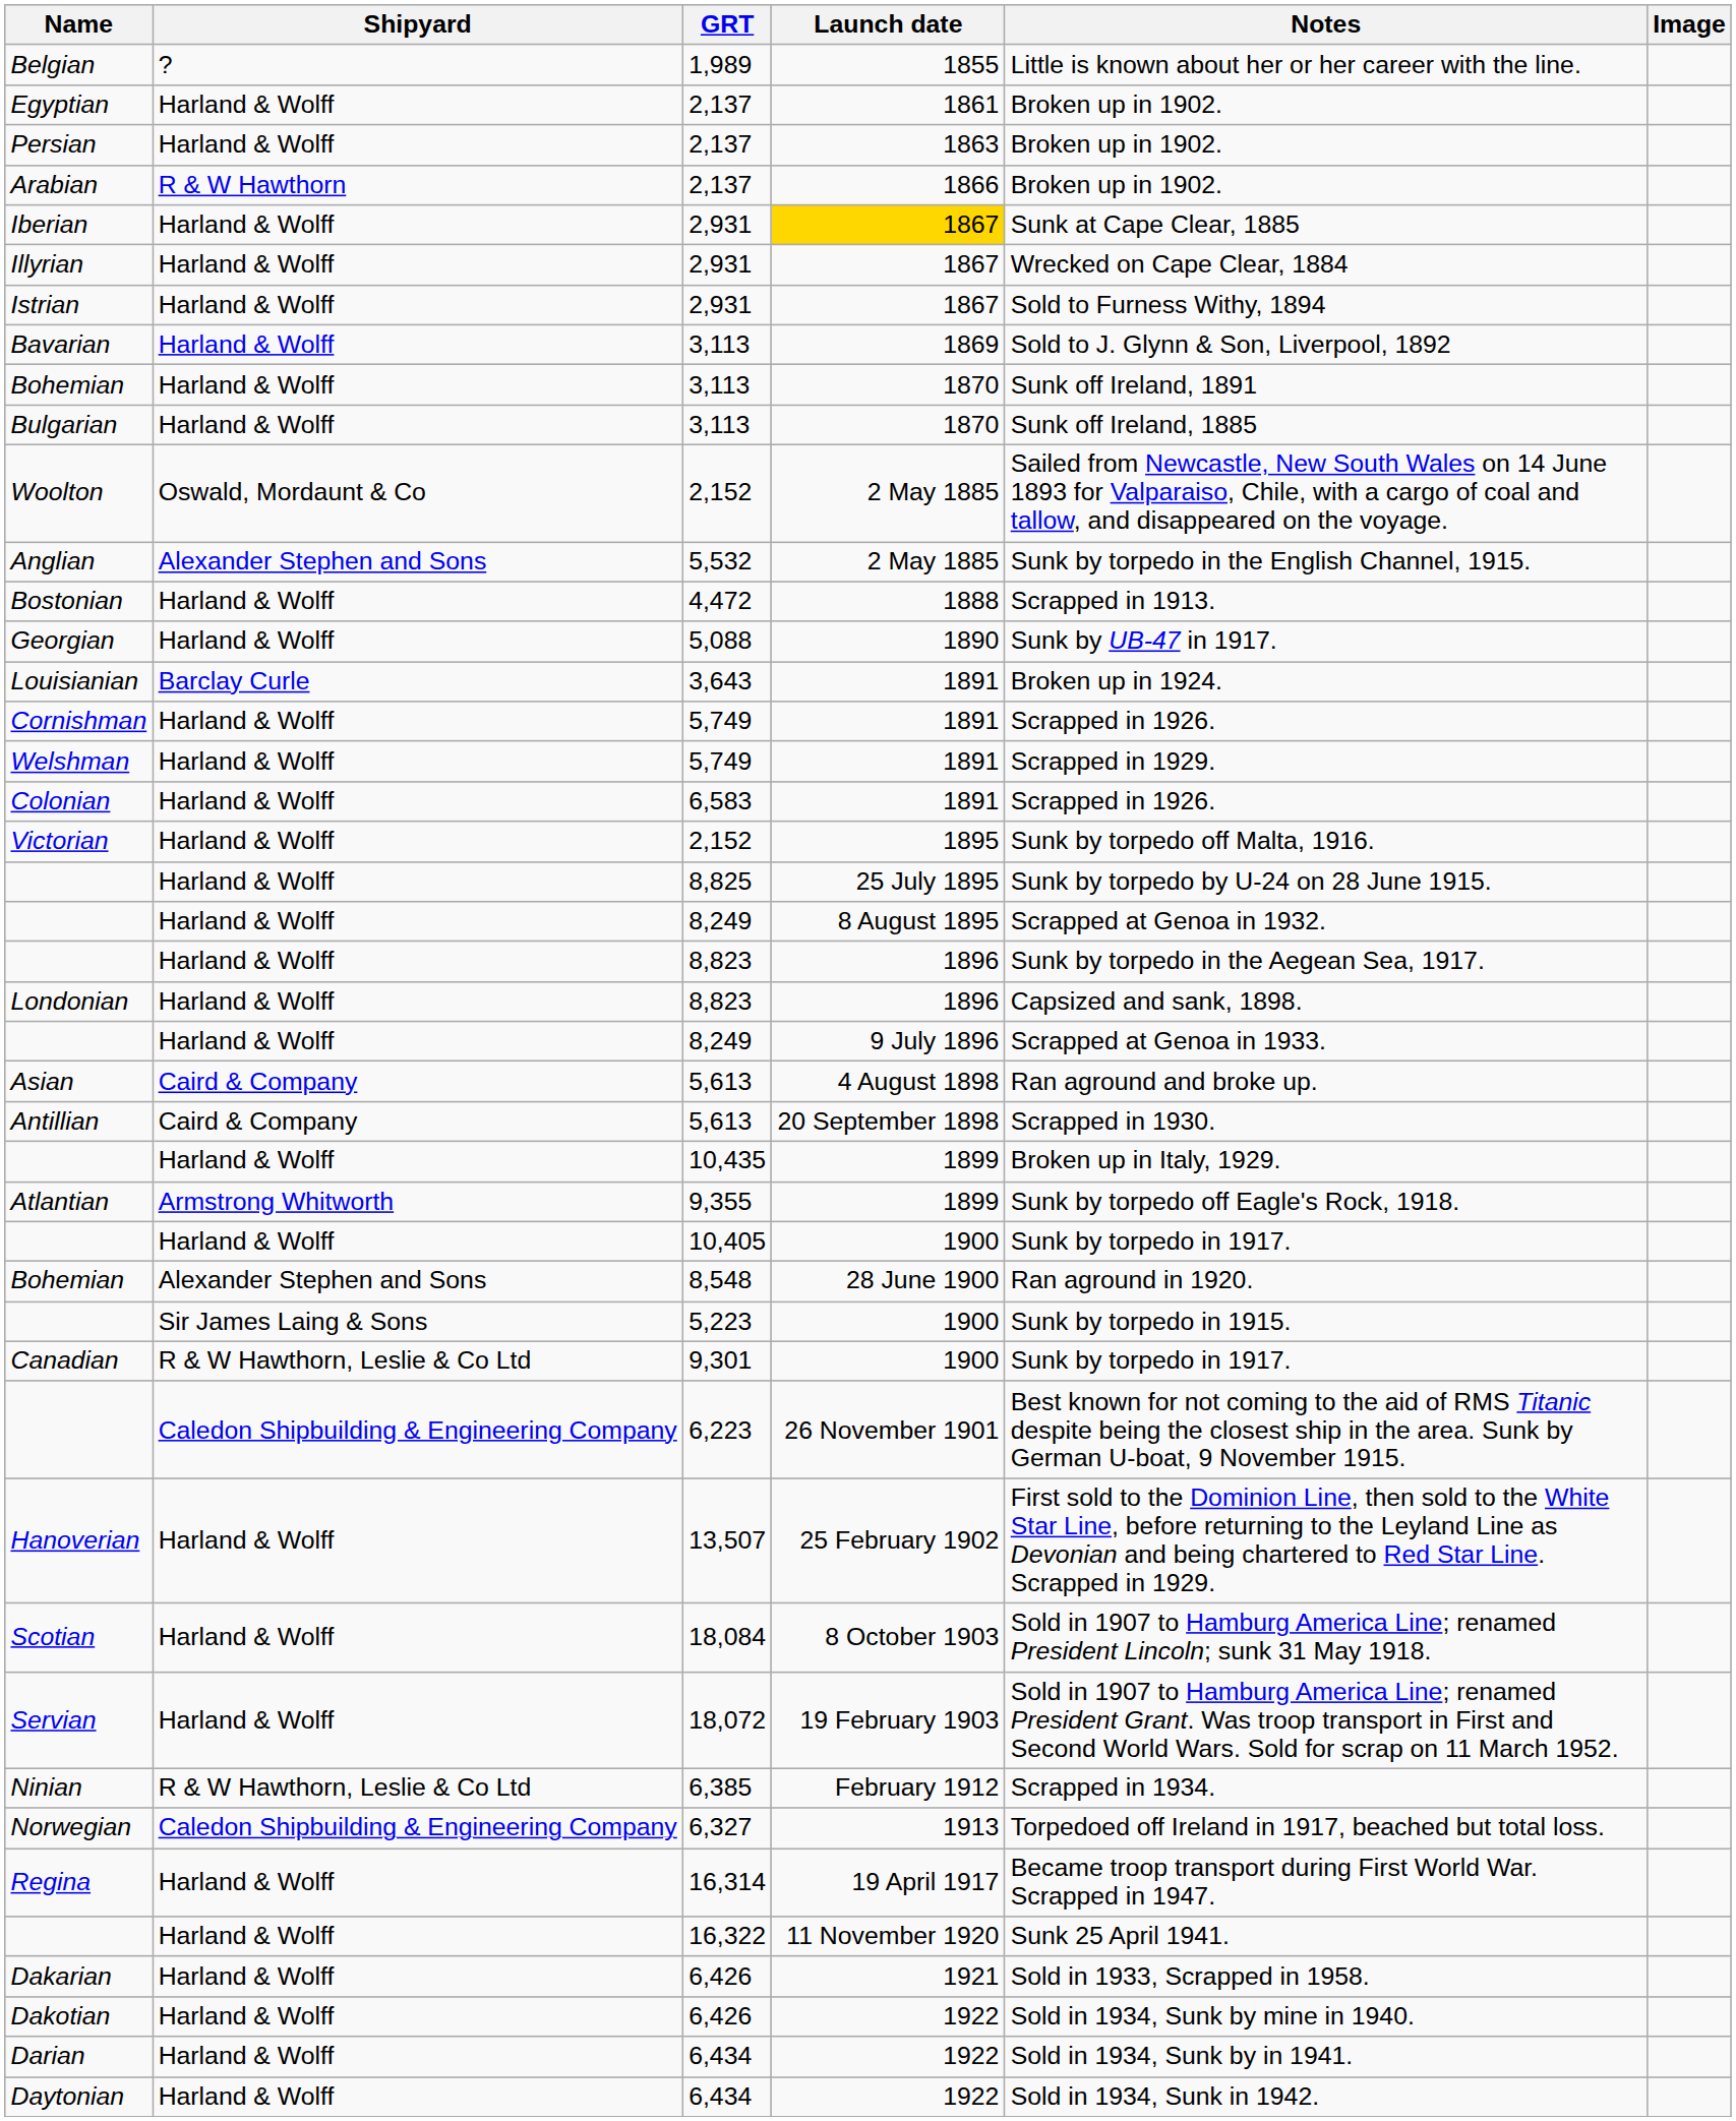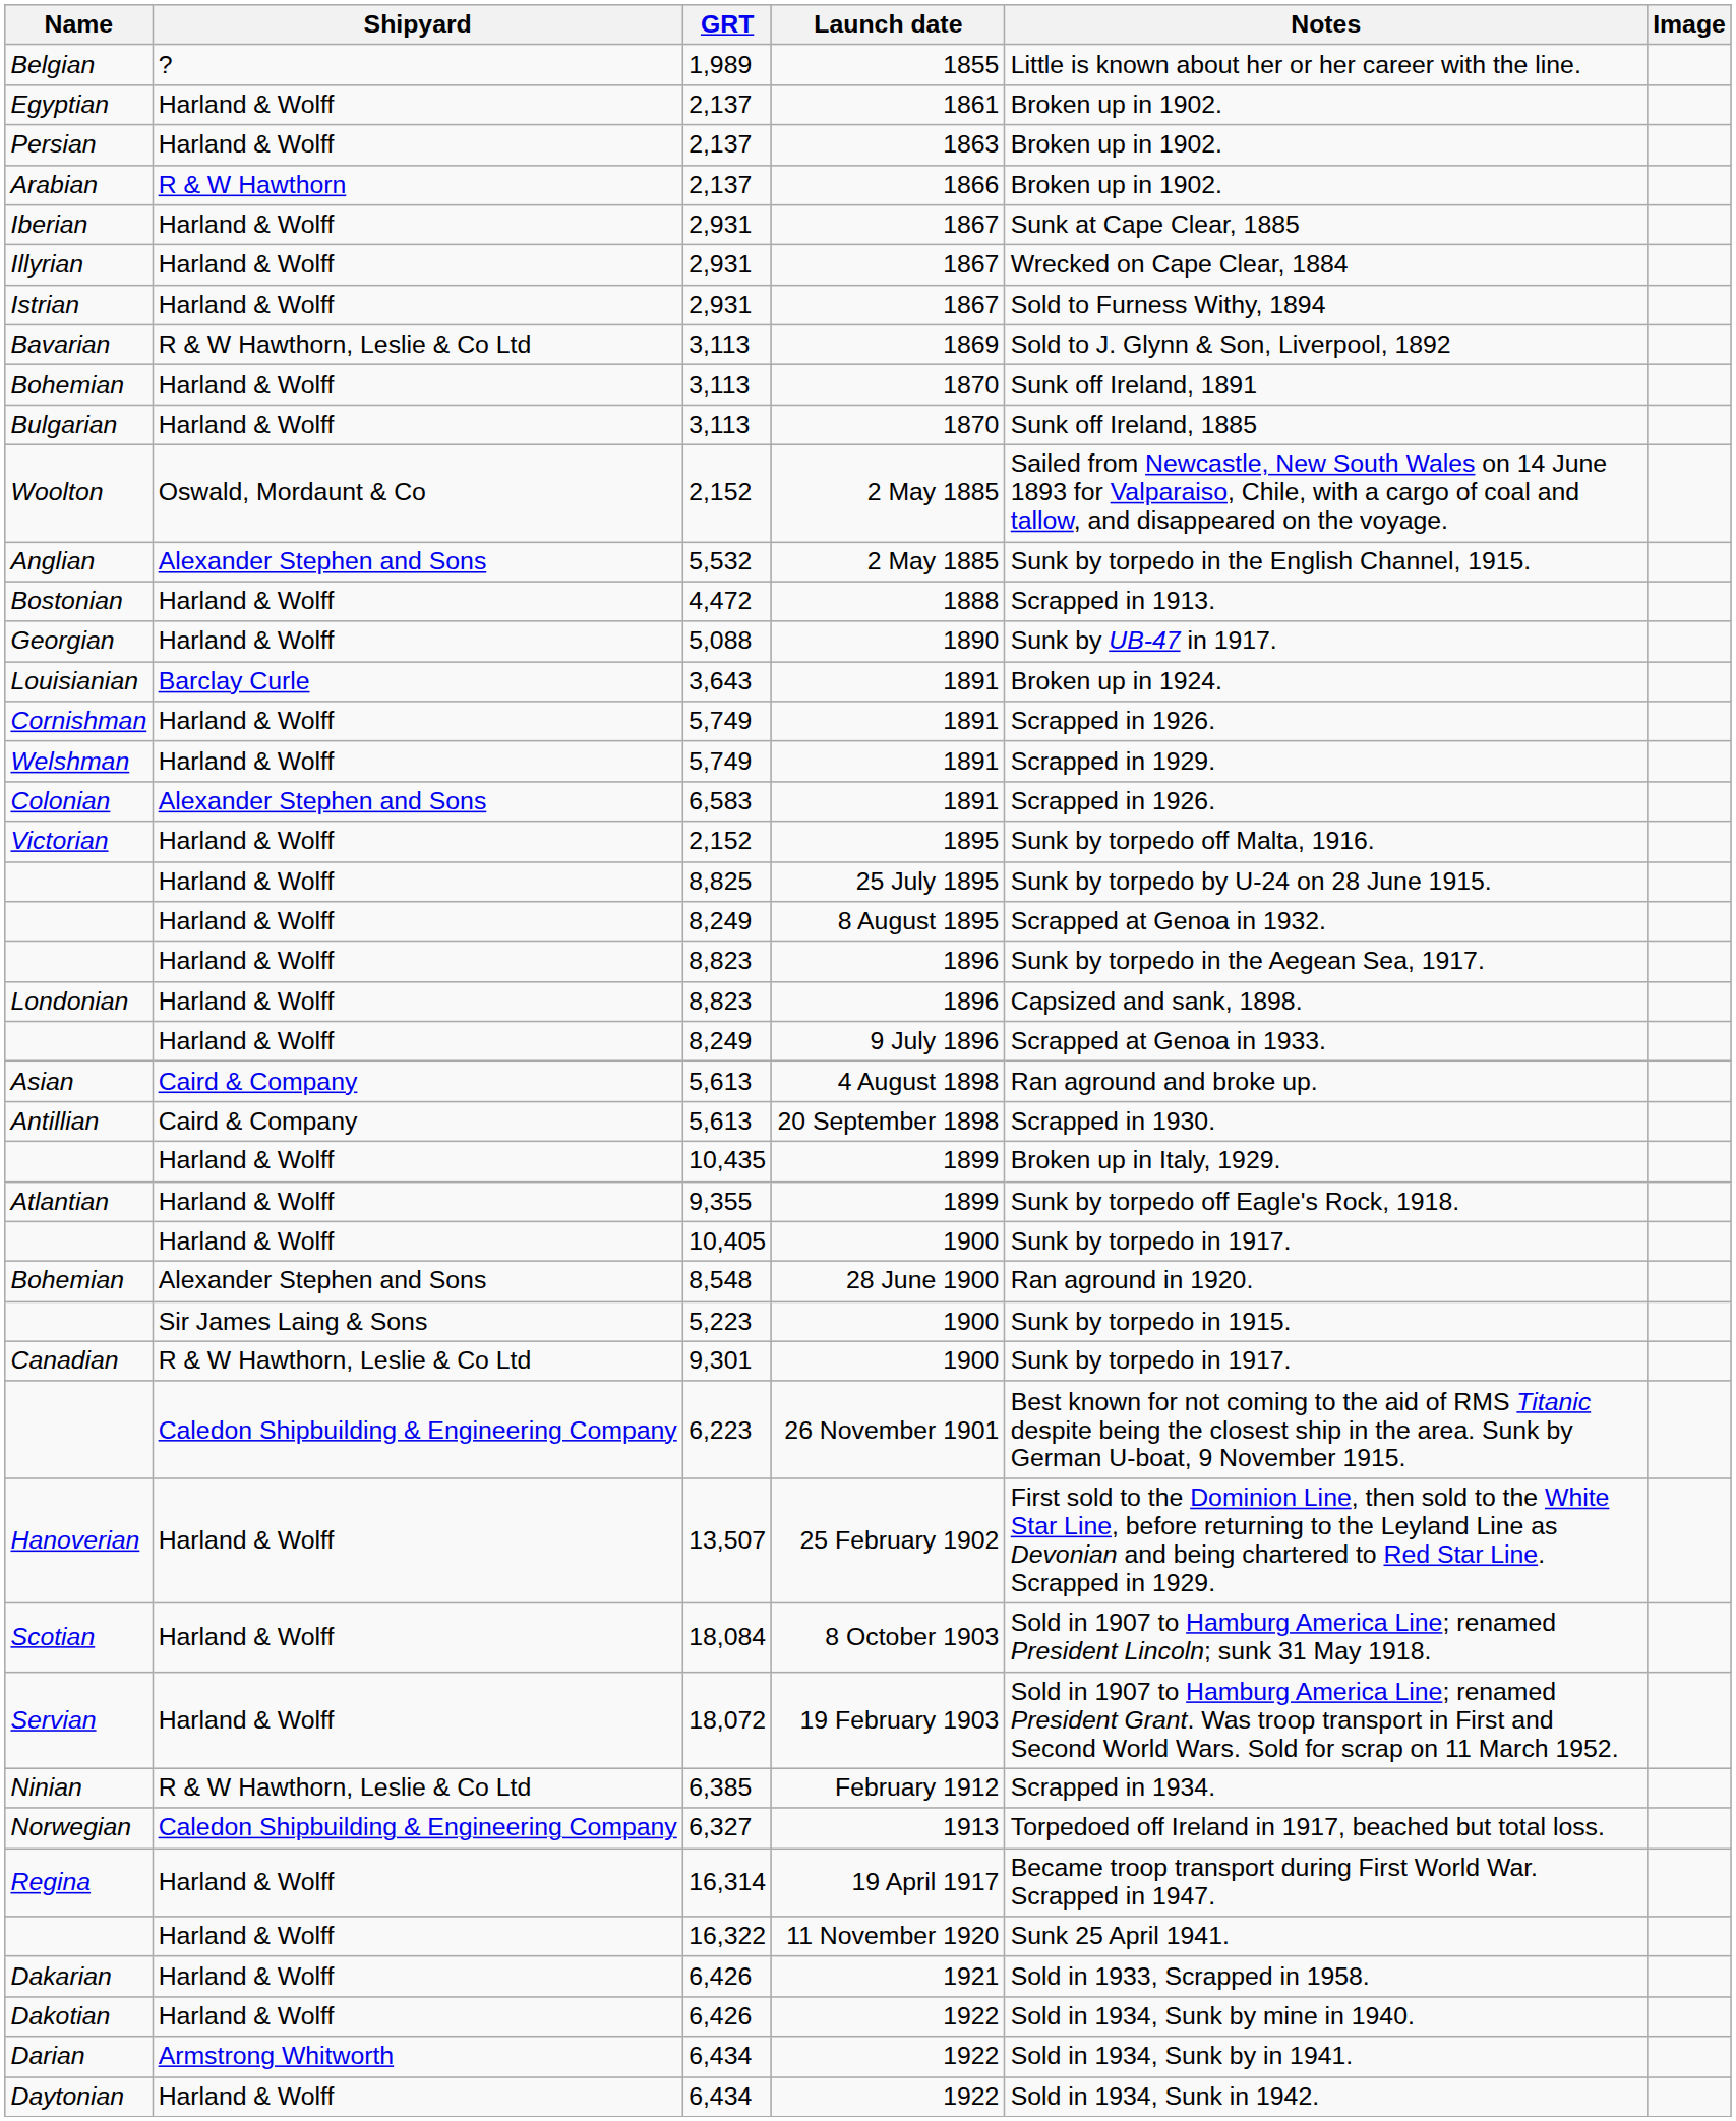 <table class="wikitable -right toptextcells">
 <tr>
 <th>Name</th>
 <th>Shipyard</th>
 <th><a href='#'>GRT</a></th>
 <th>Launch date</th>
 <th width=400>Notes</th>
 <th>Image</th>
 </tr>
 <tr>
 <td><em>Belgian</em></td>
 <td>?</td>
 <td>1,989</td>
 <td style="text-align:right;">1855</td>
 <td>Little is known about her or her career with the line.</td>
 <td></td>
 </tr>
 <tr>
 <td><em>Egyptian</em></td>
 <td>Harland & Wolff</td>
 <td>2,137</td>
 <td style="text-align:right;">1861</td>
 <td>Broken up in 1902.</td>
 <td></td>
 </tr>
 <tr>
 <td><em>Persian</em></td>
 <td>Harland & Wolff</td>
 <td>2,137</td>
 <td style="text-align:right;">1863</td>
 <td>Broken up in 1902.</td>
 <td></td>
 </tr>
 <tr>
 <td><em>Arabian</em></td>
 <td><a href='#'>R & W Hawthorn</a></td>
 <td>2,137</td>
 <td style="text-align:right;">1866</td>
 <td>Broken up in 1902.</td>
 <td></td>
 </tr>
 <tr>
 <td><em>Iberian </em></td>
 <td>Harland & Wolff</td>
 <td>2,931</td>
-<td style="background: gold; text-align:right;">1867</td>
+<td style="text-align:right;">1867</td>
 <td>Sunk at Cape Clear, 1885</td>
 <td></td>
 </tr>
 <tr>
 <td><em>Illyrian</em></td>
 <td>Harland & Wolff</td>
 <td>2,931</td>
 <td style="text-align:right;">1867</td>
 <td>Wrecked on Cape Clear, 1884</td>
 <td></td>
 </tr>
 <tr>
 <td><em>Istrian</em></td>
 <td>Harland & Wolff</td>
 <td>2,931</td>
 <td style="text-align:right;">1867</td>
 <td>Sold to Furness Withy, 1894</td>
 <td></td>
 </tr>
 <tr>
 <td><em>Bavarian</em></td>
-<td><a href='#'>Harland & Wolff</a></td>
+<td>R & W Hawthorn, Leslie & Co Ltd</td>
 <td>3,113</td>
 <td style="text-align:right;">1869</td>
 <td>Sold to J. Glynn & Son, Liverpool, 1892</td>
 <td></td>
 </tr>
 <tr>
 <td><em>Bohemian</em></td>
 <td>Harland & Wolff</td>
 <td>3,113</td>
 <td style="text-align:right;">1870</td>
 <td>Sunk off Ireland, 1891</td>
 <td></td>
 </tr>
 <tr>
 <td><em>Bulgarian</em></td>
 <td>Harland & Wolff</td>
 <td>3,113</td>
 <td style="text-align:right;">1870</td>
 <td>Sunk off Ireland, 1885</td>
 <td></td>
 </tr>
 <tr>
 <td><em>Woolton</em></td>
 <td>Oswald, Mordaunt & Co</td>
 <td>2,152</td>
 <td style="text-align:right;">2 May 1885</td>
 <td>Sailed from <a href='#'>Newcastle, New South Wales</a> on 14 June 1893 for <a href='#'>Valparaiso</a>, Chile, with a cargo of coal and <a href='#'>tallow</a>, and disappeared on the voyage.</td>
 <td></td>
 </tr>
 <tr>
 <td><em>Anglian</em></td>
 <td><a href='#'>Alexander Stephen and Sons</a></td>
 <td>5,532</td>
 <td style="text-align:right;">2 May 1885</td>
 <td>Sunk by torpedo in the English Channel, 1915.</td>
 <td></td>
 </tr>
 <tr>
 <td><em>Bostonian</em></td>
 <td>Harland & Wolff</td>
 <td>4,472</td>
 <td style="text-align:right;">1888</td>
 <td>Scrapped in 1913.</td>
 <td></td>
 </tr>
 <tr>
 <td><em>Georgian</em></td>
 <td>Harland & Wolff</td>
 <td>5,088</td>
 <td style="text-align:right;">1890</td>
 <td>Sunk by <a href='#'><em>UB-47</em></a> in 1917.</td>
 <td></td>
 </tr>
 <tr>
 <td><em>Louisianian</em></td>
 <td><a href='#'>Barclay Curle</a></td>
 <td>3,643</td>
 <td style="text-align:right;">1891</td>
 <td>Broken up in 1924.</td>
 <td></td>
 </tr>
 <tr>
 <td><em><a href='#'>Cornishman</a></em></td>
 <td>Harland & Wolff</td>
 <td>5,749</td>
 <td style="text-align:right;">1891</td>
 <td>Scrapped in 1926.</td>
 <td></td>
 </tr>
 <tr>
 <td><em><a href='#'>Welshman</a></em></td>
 <td>Harland & Wolff</td>
 <td>5,749</td>
 <td style="text-align:right;">1891</td>
 <td>Scrapped in 1929.</td>
 <td></td>
 </tr>
 <tr>
 <td><em><a href='#'>Colonian</a></em></td>
-<td>Harland & Wolff</td>
+<td><a href='#'>Alexander Stephen and Sons</a></td>
 <td>6,583</td>
 <td style="text-align:right;">1891</td>
 <td>Scrapped in 1926.</td>
 <td></td>
 </tr>
 <tr>
 <td><em><a href='#'>Victorian</a></em></td>
 <td>Harland & Wolff</td>
 <td>2,152</td>
 <td style="text-align:right;">1895</td>
 <td>Sunk by torpedo off Malta, 1916.</td>
 <td></td>
 </tr>
 <tr>
 <td></td>
 <td>Harland & Wolff</td>
 <td>8,825</td>
 <td style="text-align:right;">25 July 1895</td>
 <td>Sunk by torpedo by U-24 on 28 June 1915.</td>
 <td></td>
 </tr>
 <tr>
 <td></td>
 <td>Harland & Wolff</td>
 <td>8,249</td>
 <td style="text-align:right;">8 August 1895</td>
 <td>Scrapped at Genoa in 1932.</td>
 <td></td>
 </tr>
 <tr>
 <td></td>
 <td>Harland & Wolff</td>
 <td>8,823</td>
 <td style="text-align:right;">1896</td>
 <td>Sunk by torpedo in the Aegean Sea, 1917.</td>
 <td></td>
 </tr>
 <tr>
 <td><em>Londonian</em></td>
 <td>Harland & Wolff</td>
 <td>8,823</td>
 <td style="text-align:right;">1896</td>
 <td>Capsized and sank, 1898.</td>
 <td></td>
 </tr>
 <tr>
 <td></td>
 <td>Harland & Wolff</td>
 <td>8,249</td>
 <td style="text-align:right;">9 July 1896</td>
 <td>Scrapped at Genoa in 1933.</td>
 <td></td>
 </tr>
 <tr>
 <td><em>Asian</em></td>
 <td><a href='#'>Caird & Company</a></td>
 <td>5,613</td>
 <td style="text-align:right;">4 August 1898</td>
 <td>Ran aground and broke up.</td>
 <td></td>
 </tr>
 <tr>
 <td><em>Antillian</em></td>
 <td>Caird & Company</td>
 <td>5,613</td>
 <td style="text-align:right;">20 September 1898</td>
 <td>Scrapped in 1930.</td>
 <td></td>
 </tr>
 <tr>
 <td></td>
 <td>Harland & Wolff</td>
 <td>10,435</td>
 <td style="text-align:right;">1899</td>
 <td>Broken up in Italy, 1929.</td>
 <td></td>
 </tr>
 <tr>
 <td><em>Atlantian </em></td>
-<td><a href='#'>Armstrong Whitworth</a></td>
+<td>Harland & Wolff</td>
 <td>9,355</td>
 <td style="text-align:right;">1899</td>
 <td>Sunk by torpedo off Eagle's Rock, 1918.</td>
 <td></td>
 </tr>
 <tr>
 <td></td>
 <td>Harland & Wolff</td>
 <td>10,405</td>
 <td style="text-align:right;">1900</td>
 <td>Sunk by torpedo in 1917.</td>
 <td></td>
 </tr>
 <tr>
 <td><em>Bohemian</em></td>
 <td>Alexander Stephen and Sons</td>
 <td>8,548</td>
 <td style="text-align:right;">28 June 1900</td>
 <td>Ran aground in 1920.</td>
 <td></td>
 </tr>
 <tr>
 <td></td>
 <td>Sir James Laing & Sons</td>
 <td>5,223</td>
 <td style="text-align:right;">1900</td>
 <td>Sunk by torpedo in 1915.</td>
 <td></td>
 </tr>
 <tr>
 <td><em>Canadian</em></td>
 <td>R & W Hawthorn, Leslie & Co Ltd</td>
 <td>9,301</td>
 <td style="text-align:right;">1900</td>
 <td>Sunk by torpedo in 1917.</td>
 <td></td>
 </tr>
 <tr>
 <td></td>
 <td><a href='#'>Caledon Shipbuilding & Engineering Company</a></td>
 <td>6,223</td>
 <td style="text-align:right;">26 November 1901</td>
 <td>Best known for not coming to the aid of RMS <em><a href='#'>Titanic</a></em> despite being the closest ship in the area. Sunk by German U-boat, 9 November 1915.</td>
 <td></td>
 </tr>
 <tr>
 <td><em><a href='#'>Hanoverian</a></em></td>
 <td>Harland & Wolff</td>
 <td>13,507</td>
 <td style="text-align:right;">25 February 1902</td>
 <td>First sold to the <a href='#'>Dominion Line</a>, then sold to the <a href='#'>White Star Line</a>, before returning to the Leyland Line as <em>Devonian</em> and being chartered to <a href='#'>Red Star Line</a>. Scrapped in 1929.</td>
 <td></td>
 </tr>
 <tr>
 <td><em><a href='#'>Scotian</a></em></td>
 <td>Harland & Wolff</td>
 <td>18,084</td>
 <td style="text-align:right;">8 October 1903</td>
 <td>Sold in 1907 to <a href='#'>Hamburg America Line</a>; renamed <em>President Lincoln</em>; sunk 31 May 1918.</td>
 <td></td>
 </tr>
 <tr>
 <td><em><a href='#'>Servian</a></em></td>
 <td>Harland & Wolff</td>
 <td>18,072</td>
 <td style="text-align:right;">19 February 1903</td>
 <td>Sold in 1907 to <a href='#'>Hamburg America Line</a>; renamed <em>President Grant</em>. Was troop transport in First and Second World Wars. Sold for scrap on 11 March 1952.</td>
 <td></td>
 </tr>
 <tr>
 <td><em>Ninian</em></td>
 <td>R & W Hawthorn, Leslie & Co Ltd</td>
 <td>6,385</td>
 <td style="text-align:right;">February 1912</td>
 <td>Scrapped in 1934.</td>
 <td></td>
 </tr>
 <tr>
 <td><em>Norwegian</em></td>
 <td><a href='#'>Caledon Shipbuilding & Engineering Company</a></td>
 <td>6,327</td>
 <td style="text-align:right;">1913</td>
 <td>Torpedoed off Ireland in 1917, beached but total loss.</td>
 <td></td>
 </tr>
 <tr>
 <td><em><a href='#'>Regina</a></em></td>
 <td>Harland & Wolff</td>
 <td>16,314</td>
 <td style="text-align:right;">19 April 1917</td>
 <td>Became troop transport during First World War. Scrapped in 1947.</td>
 <td></td>
 </tr>
 <tr>
 <td></td>
 <td>Harland & Wolff</td>
 <td>16,322</td>
 <td style="text-align:right;">11 November 1920</td>
 <td>Sunk 25 April 1941.</td>
 <td></td>
 </tr>
 <tr>
 <td><em>Dakarian</em></td>
 <td>Harland & Wolff</td>
 <td>6,426</td>
 <td style="text-align:right;">1921</td>
 <td>Sold in 1933, Scrapped in 1958.</td>
 <td></td>
 </tr>
 <tr>
 <td><em>Dakotian</em></td>
 <td>Harland & Wolff</td>
 <td>6,426</td>
 <td style="text-align:right;">1922</td>
 <td>Sold in 1934, Sunk by mine in 1940.</td>
 <td></td>
 </tr>
 <tr>
 <td><em>Darian</em></td>
-<td>Harland & Wolff</td>
+<td><a href='#'>Armstrong Whitworth</a></td>
 <td>6,434</td>
 <td style="text-align:right;">1922</td>
 <td>Sold in 1934, Sunk by in 1941.</td>
 <td></td>
 </tr>
 <tr>
 <td><em>Daytonian</em></td>
 <td>Harland & Wolff</td>
 <td>6,434</td>
 <td style="text-align:right;">1922</td>
 <td>Sold in 1934, Sunk in 1942.</td>
 <td></td>
 </tr>
 </table>
